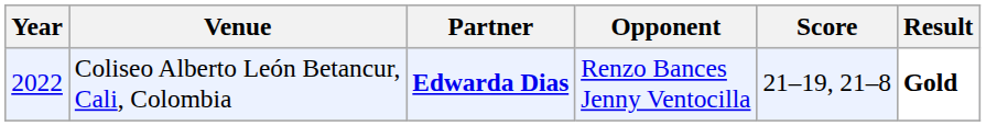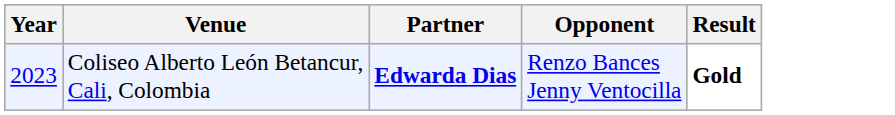 <table class="sortable wikitable" style="font-size: 90%;">
 <tr>
 <th>Year</th>
 <th>Venue</th>
 <th>Partner</th>
 <th>Opponent</th>
-<th>Score</th>
 <th>Result</th>
 </tr>
 <tr style="background:#ECF2FF">
-<td align="center"><a href='#'>2022</a></td>
+<td align="center"><a href='#'>2023</a></td>
 <td align="left">Coliseo Alberto León Betancur,<br><a href='#'>Cali</a>, Colombia</td>
 <td align="left"><strong> <a href='#'>Edwarda Dias</a></strong></td>
 <td align="left"> <a href='#'>Renzo Bances</a><br> <a href='#'>Jenny Ventocilla</a></td>
-<td align="left">21–19, 21–8</td>
 <td style="text-align:left; background:white"> <strong>Gold</strong></td>
 </tr>
 </table>
